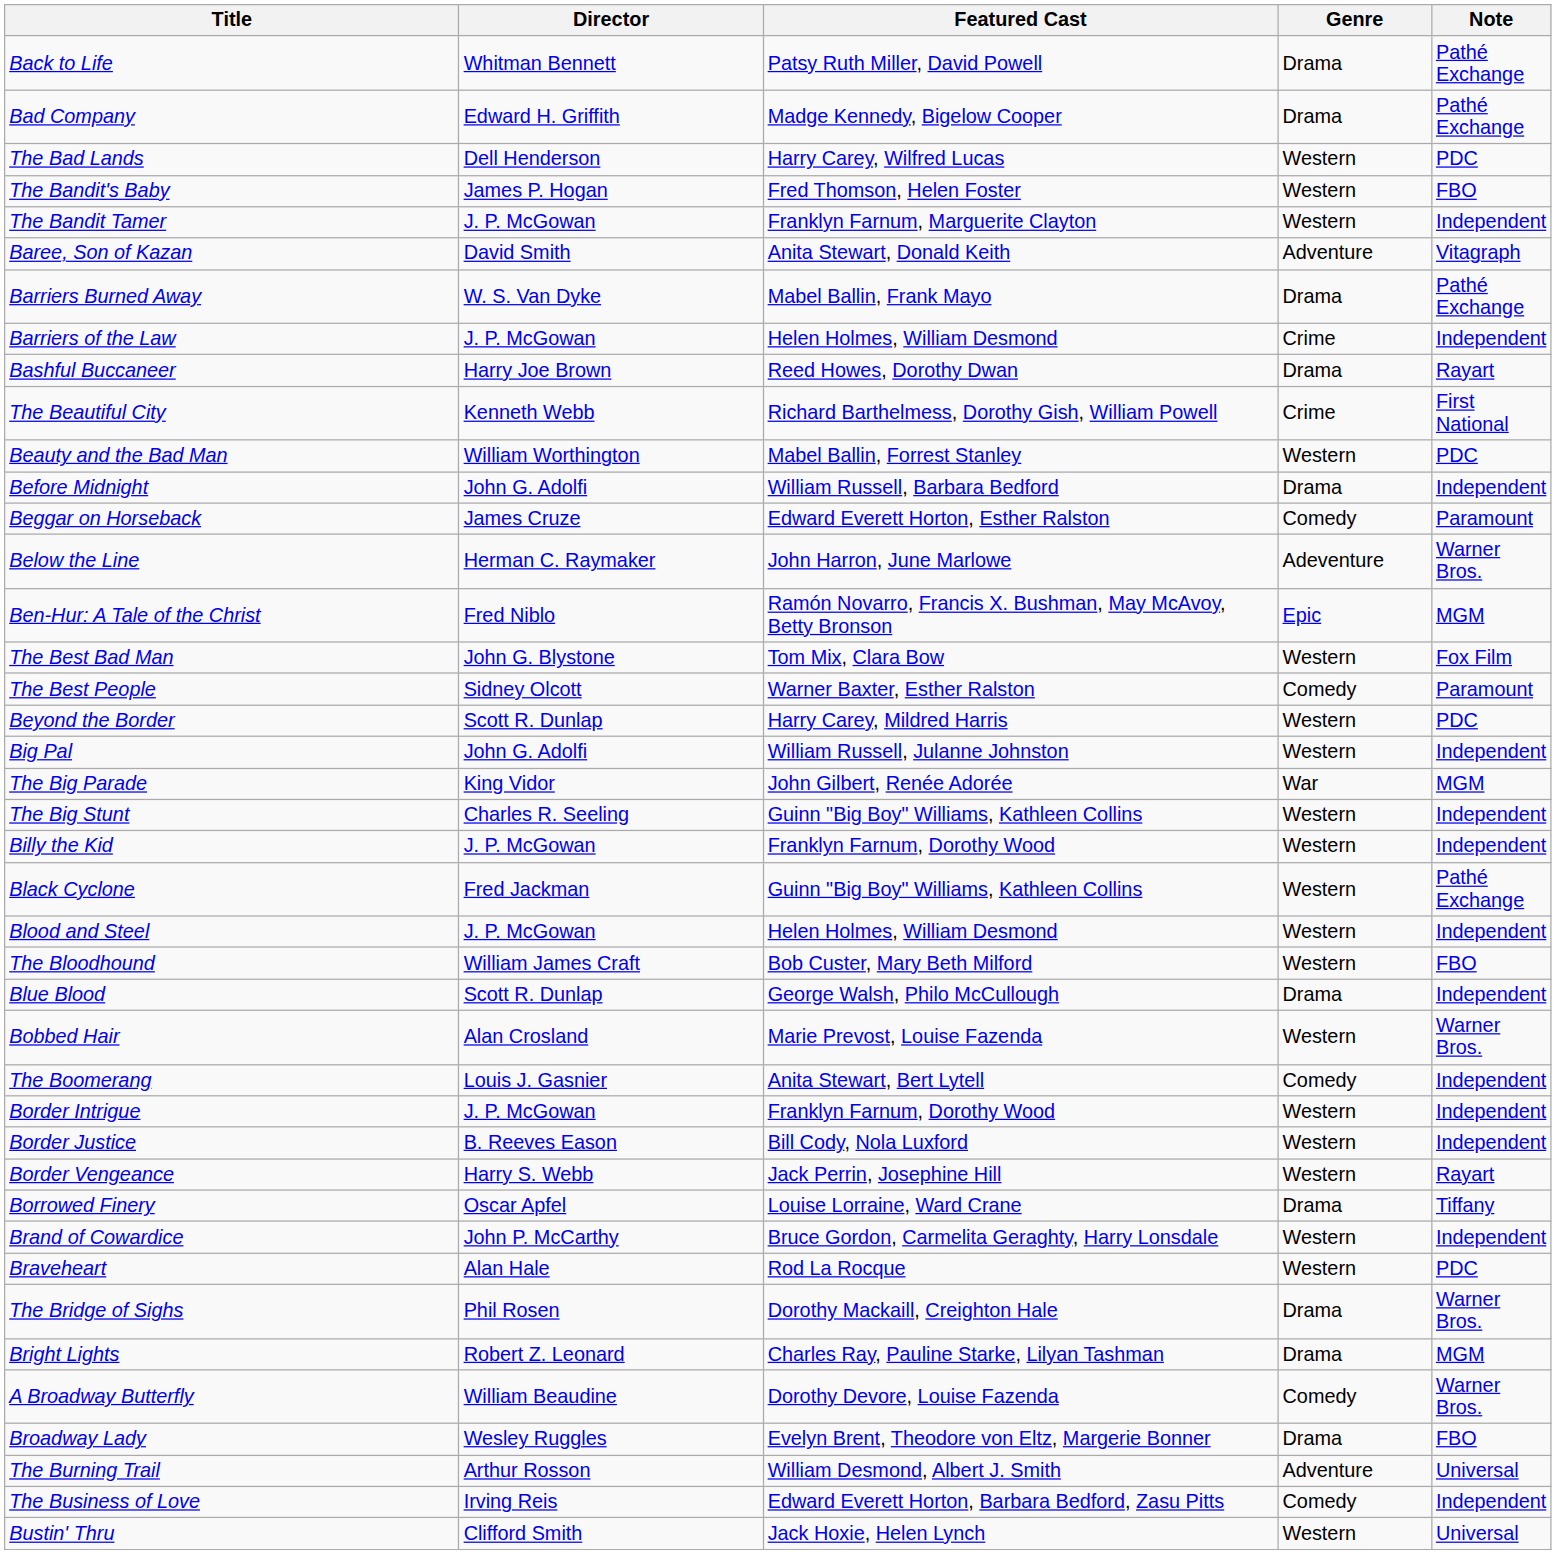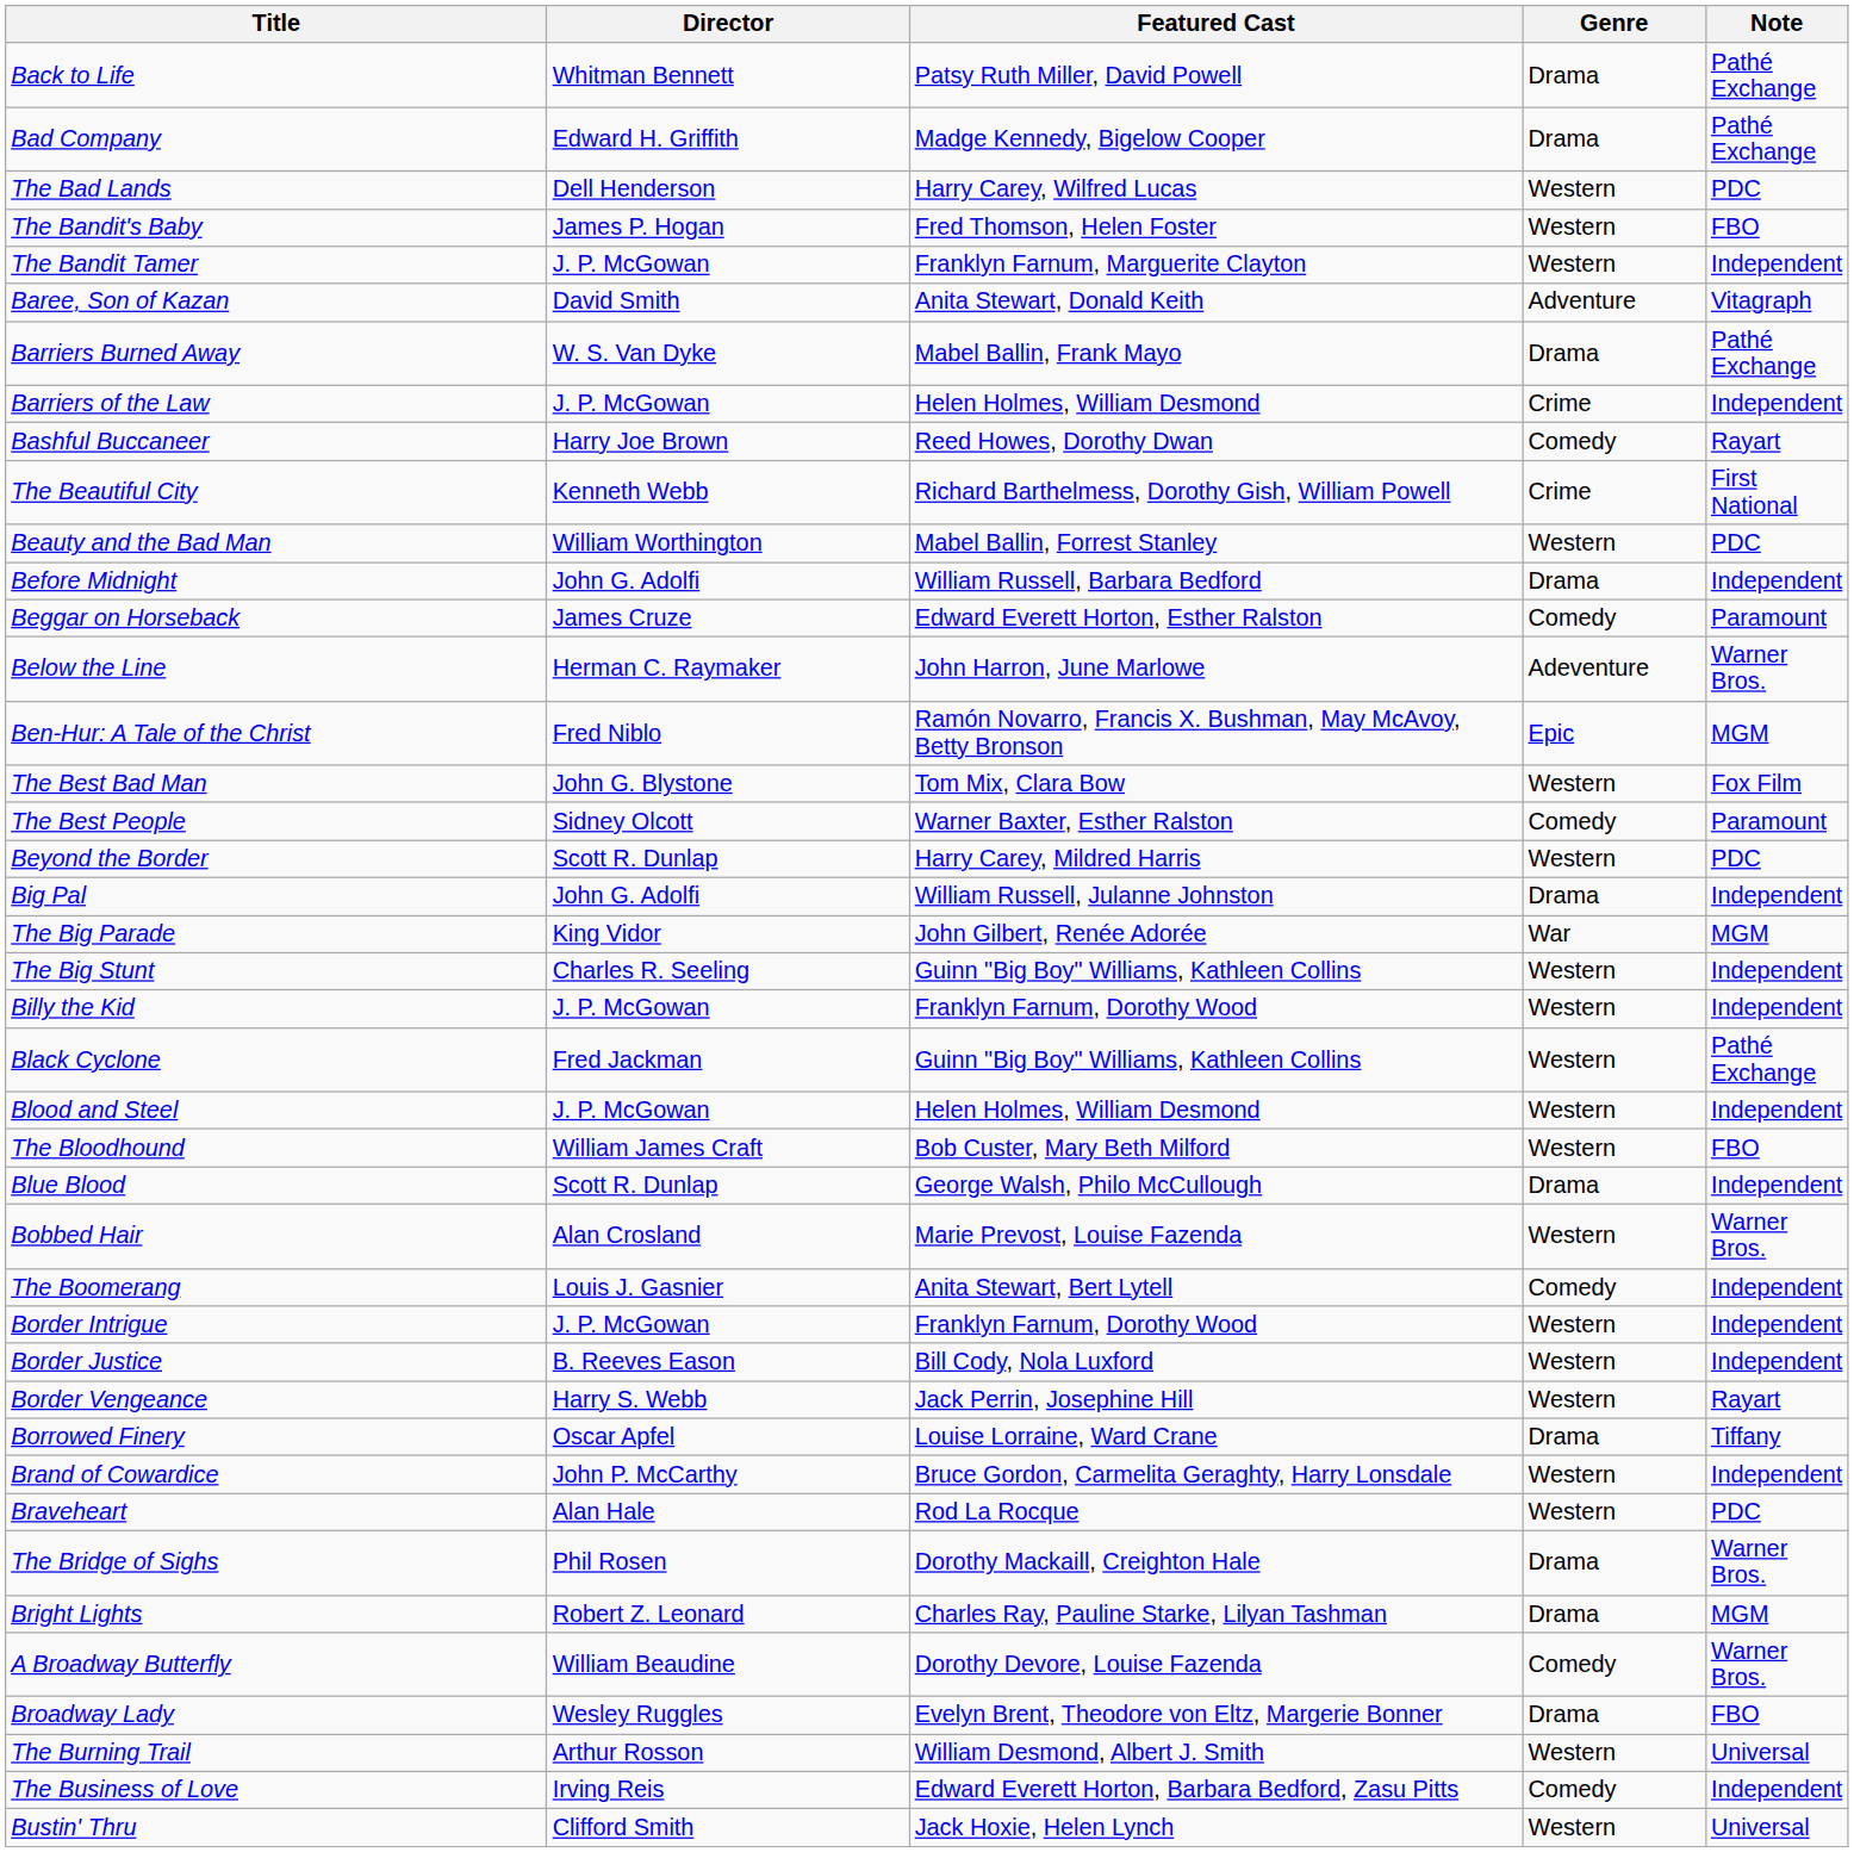 <table class="wikitable">
 <tr>
 <th style="width:30%;">Title</th>
 <th style="width:20%;">Director</th>
 <th style="width:34%;">Featured Cast</th>
 <th style="width:10%;">Genre</th>
 <th style="width:10%;">Note</th>
 </tr>
 <tr>
 <td><em><a href='#'>Back to Life</a></em></td>
 <td><a href='#'>Whitman Bennett</a></td>
 <td><a href='#'>Patsy Ruth Miller</a>, <a href='#'>David Powell</a></td>
 <td>Drama</td>
 <td><a href='#'>Pathé Exchange</a></td>
 </tr>
 <tr>
 <td><em><a href='#'>Bad Company</a></em></td>
 <td><a href='#'>Edward H. Griffith</a></td>
 <td><a href='#'>Madge Kennedy</a>, <a href='#'>Bigelow Cooper</a></td>
 <td>Drama</td>
 <td><a href='#'>Pathé Exchange</a></td>
 </tr>
 <tr>
 <td><em><a href='#'>The Bad Lands</a></em></td>
 <td><a href='#'>Dell Henderson</a></td>
 <td><a href='#'>Harry Carey</a>, <a href='#'>Wilfred Lucas</a></td>
 <td>Western</td>
 <td><a href='#'>PDC</a></td>
 </tr>
 <tr>
 <td><em><a href='#'>The Bandit's Baby</a></em></td>
 <td><a href='#'>James P. Hogan</a></td>
 <td><a href='#'>Fred Thomson</a>, <a href='#'>Helen Foster</a></td>
 <td>Western</td>
 <td><a href='#'>FBO</a></td>
 </tr>
 <tr>
 <td><em><a href='#'>The Bandit Tamer</a></em></td>
 <td><a href='#'>J. P. McGowan</a></td>
 <td><a href='#'>Franklyn Farnum</a>, <a href='#'>Marguerite Clayton</a></td>
 <td>Western</td>
 <td><a href='#'>Independent</a></td>
 </tr>
 <tr>
 <td><em><a href='#'>Baree, Son of Kazan</a></em></td>
 <td><a href='#'>David Smith</a></td>
 <td><a href='#'>Anita Stewart</a>, <a href='#'>Donald Keith</a></td>
 <td>Adventure</td>
 <td><a href='#'>Vitagraph</a></td>
 </tr>
 <tr>
 <td><em><a href='#'>Barriers Burned Away</a></em></td>
 <td><a href='#'>W. S. Van Dyke</a></td>
 <td><a href='#'>Mabel Ballin</a>, <a href='#'>Frank Mayo</a></td>
 <td>Drama</td>
 <td><a href='#'>Pathé Exchange</a></td>
 </tr>
 <tr>
 <td><em><a href='#'>Barriers of the Law</a></em></td>
 <td><a href='#'>J. P. McGowan</a></td>
 <td><a href='#'>Helen Holmes</a>, <a href='#'>William Desmond</a></td>
 <td>Crime</td>
 <td><a href='#'>Independent</a></td>
 </tr>
 <tr>
 <td><em><a href='#'>Bashful Buccaneer</a></em></td>
 <td><a href='#'>Harry Joe Brown</a></td>
 <td><a href='#'>Reed Howes</a>, <a href='#'>Dorothy Dwan</a></td>
-<td>Drama</td>
+<td>Comedy</td>
 <td><a href='#'>Rayart</a></td>
 </tr>
 <tr>
 <td><em><a href='#'>The Beautiful City</a></em></td>
 <td><a href='#'>Kenneth Webb</a></td>
 <td><a href='#'>Richard Barthelmess</a>, <a href='#'>Dorothy Gish</a>, <a href='#'>William Powell</a></td>
 <td>Crime</td>
 <td><a href='#'>First National</a></td>
 </tr>
 <tr>
 <td><em><a href='#'>Beauty and the Bad Man</a></em></td>
 <td><a href='#'>William Worthington</a></td>
 <td><a href='#'>Mabel Ballin</a>, <a href='#'>Forrest Stanley</a></td>
 <td>Western</td>
 <td><a href='#'>PDC</a></td>
 </tr>
 <tr>
 <td><em><a href='#'>Before Midnight</a></em></td>
 <td><a href='#'>John G. Adolfi</a></td>
 <td><a href='#'>William Russell</a>, <a href='#'>Barbara Bedford</a></td>
 <td>Drama</td>
 <td><a href='#'>Independent</a></td>
 </tr>
 <tr>
 <td><em><a href='#'>Beggar on Horseback</a></em></td>
 <td><a href='#'>James Cruze</a></td>
 <td><a href='#'>Edward Everett Horton</a>, <a href='#'>Esther Ralston</a></td>
 <td>Comedy</td>
 <td><a href='#'>Paramount</a></td>
 </tr>
 <tr>
 <td><em><a href='#'>Below the Line</a></em></td>
 <td><a href='#'>Herman C. Raymaker</a></td>
 <td><a href='#'>John Harron</a>, <a href='#'>June Marlowe</a></td>
 <td>Adeventure</td>
 <td><a href='#'>Warner Bros.</a></td>
 </tr>
 <tr>
 <td><em><a href='#'>Ben-Hur: A Tale of the Christ</a></em></td>
 <td><a href='#'>Fred Niblo</a></td>
 <td><a href='#'>Ramón Novarro</a>, <a href='#'>Francis X. Bushman</a>, <a href='#'>May McAvoy</a>, <a href='#'>Betty Bronson</a></td>
 <td><a href='#'>Epic</a></td>
 <td><a href='#'>MGM</a></td>
 </tr>
 <tr>
 <td><em><a href='#'>The Best Bad Man</a></em></td>
 <td><a href='#'>John G. Blystone</a></td>
 <td><a href='#'>Tom Mix</a>, <a href='#'>Clara Bow</a></td>
 <td>Western</td>
 <td><a href='#'>Fox Film</a></td>
 </tr>
 <tr>
 <td><em><a href='#'>The Best People</a></em></td>
 <td><a href='#'>Sidney Olcott</a></td>
 <td><a href='#'>Warner Baxter</a>, <a href='#'>Esther Ralston</a></td>
 <td>Comedy</td>
 <td><a href='#'>Paramount</a></td>
 </tr>
 <tr>
 <td><em><a href='#'>Beyond the Border</a></em></td>
 <td><a href='#'>Scott R. Dunlap</a></td>
 <td><a href='#'>Harry Carey</a>, <a href='#'>Mildred Harris</a></td>
 <td>Western</td>
 <td><a href='#'>PDC</a></td>
 </tr>
 <tr>
 <td><em><a href='#'>Big Pal</a></em></td>
 <td><a href='#'>John G. Adolfi</a></td>
 <td><a href='#'>William Russell</a>, <a href='#'>Julanne Johnston</a></td>
-<td>Western</td>
+<td>Drama</td>
 <td><a href='#'>Independent</a></td>
 </tr>
 <tr>
 <td><em><a href='#'>The Big Parade</a></em></td>
 <td><a href='#'>King Vidor</a></td>
 <td><a href='#'>John Gilbert</a>, <a href='#'>Renée Adorée</a></td>
 <td>War</td>
 <td><a href='#'>MGM</a></td>
 </tr>
 <tr>
 <td><em><a href='#'>The Big Stunt</a></em></td>
 <td><a href='#'>Charles R. Seeling</a></td>
 <td><a href='#'>Guinn "Big Boy" Williams</a>, <a href='#'>Kathleen Collins</a></td>
 <td>Western</td>
 <td><a href='#'>Independent</a></td>
 </tr>
 <tr>
 <td><em><a href='#'>Billy the Kid</a></em></td>
 <td><a href='#'>J. P. McGowan</a></td>
 <td><a href='#'>Franklyn Farnum</a>, <a href='#'>Dorothy Wood</a></td>
 <td>Western</td>
 <td><a href='#'>Independent</a></td>
 </tr>
 <tr>
 <td><em><a href='#'>Black Cyclone</a></em></td>
 <td><a href='#'>Fred Jackman</a></td>
 <td><a href='#'>Guinn "Big Boy" Williams</a>, <a href='#'>Kathleen Collins</a></td>
 <td>Western</td>
 <td><a href='#'>Pathé Exchange</a></td>
 </tr>
 <tr>
 <td><em><a href='#'>Blood and Steel</a></em></td>
 <td><a href='#'>J. P. McGowan</a></td>
 <td><a href='#'>Helen Holmes</a>, <a href='#'>William Desmond</a></td>
 <td>Western</td>
 <td><a href='#'>Independent</a></td>
 </tr>
 <tr>
 <td><em><a href='#'>The Bloodhound</a></em></td>
 <td><a href='#'>William James Craft</a></td>
 <td><a href='#'>Bob Custer</a>, <a href='#'>Mary Beth Milford</a></td>
 <td>Western</td>
 <td><a href='#'>FBO</a></td>
 </tr>
 <tr>
 <td><em><a href='#'>Blue Blood</a></em></td>
 <td><a href='#'>Scott R. Dunlap</a></td>
 <td><a href='#'>George Walsh</a>, <a href='#'>Philo McCullough</a></td>
 <td>Drama</td>
 <td><a href='#'>Independent</a></td>
 </tr>
 <tr>
 <td><em><a href='#'>Bobbed Hair</a></em></td>
 <td><a href='#'>Alan Crosland</a></td>
 <td><a href='#'>Marie Prevost</a>, <a href='#'>Louise Fazenda</a></td>
 <td>Western</td>
 <td><a href='#'>Warner Bros.</a></td>
 </tr>
 <tr>
 <td><em><a href='#'>The Boomerang</a></em></td>
 <td><a href='#'>Louis J. Gasnier</a></td>
 <td><a href='#'>Anita Stewart</a>, <a href='#'>Bert Lytell</a></td>
 <td>Comedy</td>
 <td><a href='#'>Independent</a></td>
 </tr>
 <tr>
 <td><em><a href='#'>Border Intrigue</a></em></td>
 <td><a href='#'>J. P. McGowan</a></td>
 <td><a href='#'>Franklyn Farnum</a>, <a href='#'>Dorothy Wood</a></td>
 <td>Western</td>
 <td><a href='#'>Independent</a></td>
 </tr>
 <tr>
 <td><em><a href='#'>Border Justice</a></em></td>
 <td><a href='#'>B. Reeves Eason</a></td>
 <td><a href='#'>Bill Cody</a>, <a href='#'>Nola Luxford</a></td>
 <td>Western</td>
 <td><a href='#'>Independent</a></td>
 </tr>
 <tr>
 <td><em><a href='#'>Border Vengeance</a></em></td>
 <td><a href='#'>Harry S. Webb</a></td>
 <td><a href='#'>Jack Perrin</a>, <a href='#'>Josephine Hill</a></td>
 <td>Western</td>
 <td><a href='#'>Rayart</a></td>
 </tr>
 <tr>
 <td><em><a href='#'>Borrowed Finery</a></em></td>
 <td><a href='#'>Oscar Apfel</a></td>
 <td><a href='#'>Louise Lorraine</a>, <a href='#'>Ward Crane</a></td>
 <td>Drama</td>
 <td><a href='#'>Tiffany</a></td>
 </tr>
 <tr>
 <td><em><a href='#'>Brand of Cowardice</a></em></td>
 <td><a href='#'>John P. McCarthy</a></td>
 <td><a href='#'>Bruce Gordon</a>, <a href='#'>Carmelita Geraghty</a>, <a href='#'>Harry Lonsdale</a></td>
 <td>Western</td>
 <td><a href='#'>Independent</a></td>
 </tr>
 <tr>
 <td><em><a href='#'>Braveheart</a></em></td>
 <td><a href='#'>Alan Hale</a></td>
 <td><a href='#'>Rod La Rocque</a></td>
 <td>Western</td>
 <td><a href='#'>PDC</a></td>
 </tr>
 <tr>
 <td><em><a href='#'>The Bridge of Sighs</a></em></td>
 <td><a href='#'>Phil Rosen</a></td>
 <td><a href='#'>Dorothy Mackaill</a>, <a href='#'>Creighton Hale</a></td>
 <td>Drama</td>
 <td><a href='#'>Warner Bros.</a></td>
 </tr>
 <tr>
 <td><em><a href='#'>Bright Lights</a></em></td>
 <td><a href='#'>Robert Z. Leonard</a></td>
 <td><a href='#'>Charles Ray</a>, <a href='#'>Pauline Starke</a>, <a href='#'>Lilyan Tashman</a></td>
 <td>Drama</td>
 <td><a href='#'>MGM</a></td>
 </tr>
 <tr>
 <td><em><a href='#'>A Broadway Butterfly</a></em></td>
 <td><a href='#'>William Beaudine</a></td>
 <td><a href='#'>Dorothy Devore</a>, <a href='#'>Louise Fazenda</a></td>
 <td>Comedy</td>
 <td><a href='#'>Warner Bros.</a></td>
 </tr>
 <tr>
 <td><em><a href='#'>Broadway Lady</a></em></td>
 <td><a href='#'>Wesley Ruggles</a></td>
 <td><a href='#'>Evelyn Brent</a>, <a href='#'>Theodore von Eltz</a>, <a href='#'>Margerie Bonner</a></td>
 <td>Drama</td>
 <td><a href='#'>FBO</a></td>
 </tr>
 <tr>
 <td><em><a href='#'>The Burning Trail</a></em></td>
 <td><a href='#'>Arthur Rosson</a></td>
 <td><a href='#'>William Desmond</a>, <a href='#'>Albert J. Smith</a></td>
-<td>Adventure</td>
+<td>Western</td>
 <td><a href='#'>Universal</a></td>
 </tr>
 <tr>
 <td><em><a href='#'>The Business of Love</a></em></td>
 <td><a href='#'>Irving Reis</a></td>
 <td><a href='#'>Edward Everett Horton</a>, <a href='#'>Barbara Bedford</a>, <a href='#'>Zasu Pitts</a></td>
 <td>Comedy</td>
 <td><a href='#'>Independent</a></td>
 </tr>
 <tr>
 <td><em><a href='#'>Bustin' Thru</a></em></td>
 <td><a href='#'>Clifford Smith</a></td>
 <td><a href='#'>Jack Hoxie</a>, <a href='#'>Helen Lynch</a></td>
 <td>Western</td>
 <td><a href='#'>Universal</a></td>
 </tr>
 <tr>
 </tr>
 </table>
